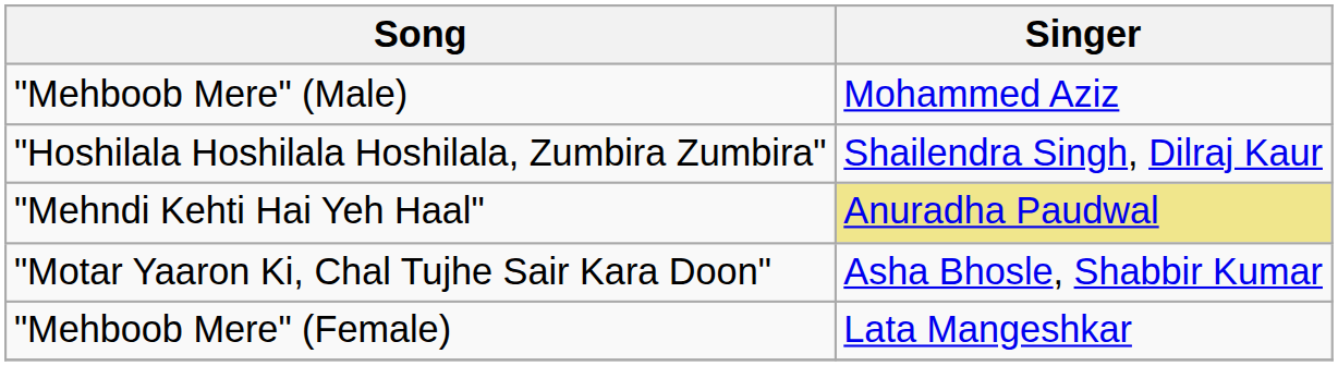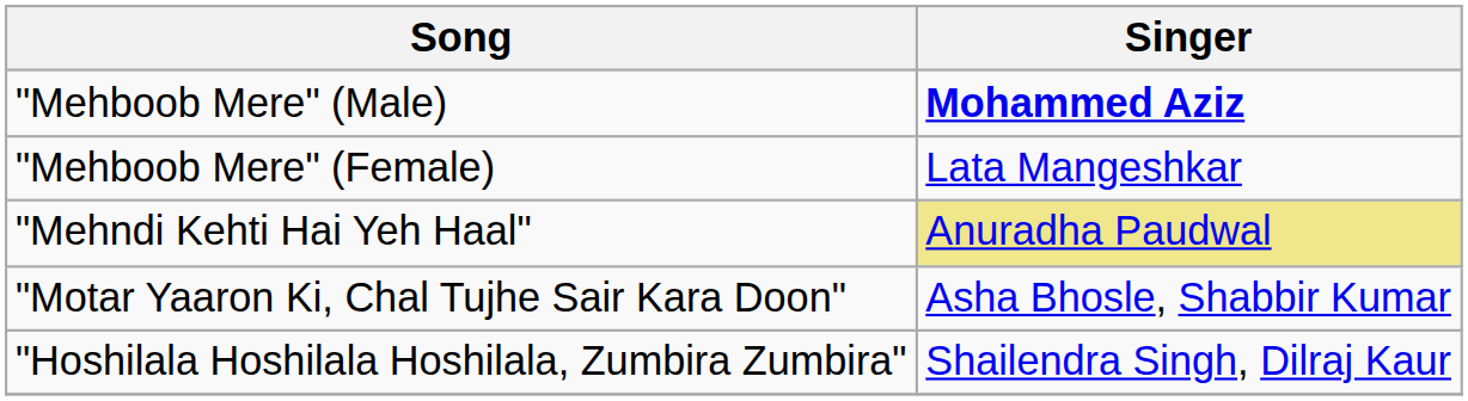 <table class="wikitable">
 <tr>
 <th>Song</th>
 <th>Singer</th>
 </tr>
 <tr>
 <td>"Mehboob Mere" (Male)</td>
-<td><a href='#'>Mohammed Aziz</a></td>
+<td><strong><a href='#'>Mohammed Aziz</a></strong></td>
 </tr>
 <tr>
-<td>"Hoshilala Hoshilala Hoshilala, Zumbira Zumbira"</td>
-<td><a href='#'>Shailendra Singh</a>, <a href='#'>Dilraj Kaur</a></td>
+<td>"Mehboob Mere" (Female)</td>
+<td><a href='#'>Lata Mangeshkar</a></td>
 </tr>
 <tr>
 <td>"Mehndi Kehti Hai Yeh Haal"</td>
 <td style="background: khaki;"><a href='#'>Anuradha Paudwal</a></td>
 </tr>
 <tr>
 <td>"Motar Yaaron Ki, Chal Tujhe Sair Kara Doon"</td>
 <td><a href='#'>Asha Bhosle</a>, <a href='#'>Shabbir Kumar</a></td>
 </tr>
 <tr>
-<td>"Mehboob Mere" (Female)</td>
-<td><a href='#'>Lata Mangeshkar</a></td>
+<td>"Hoshilala Hoshilala Hoshilala, Zumbira Zumbira"</td>
+<td><a href='#'>Shailendra Singh</a>, <a href='#'>Dilraj Kaur</a></td>
 </tr>
 <tr>
 </tr>
 </table>
